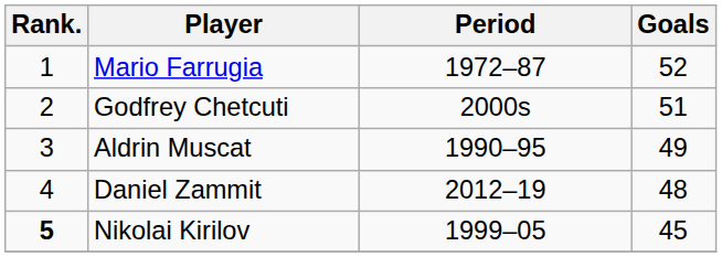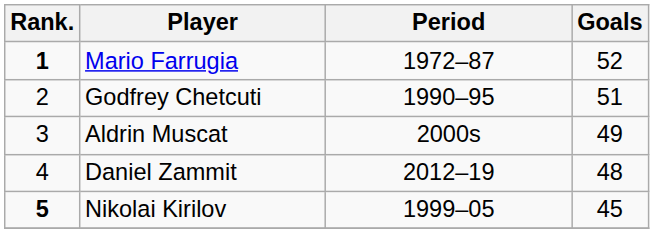 <table class="wikitable sortable" style="text-align:center">
 <tr>
 <th style="width:40px;">Rank.</th>
 <th style="width:160px;">Player</th>
 <th style="width:160px;">Period</th>
 <th style="width:40px;">Goals</th>
 </tr>
 <tr>
-<td>1</td>
+<td><strong>1</strong></td>
 <td style="text-align:left;"> <a href='#'>Mario Farrugia</a></td>
 <td>1972–87</td>
 <td>52</td>
 </tr>
 <tr>
 <td>2</td>
 <td style="text-align:left;"> Godfrey Chetcuti</td>
-<td>2000s</td>
+<td>1990–95</td>
 <td>51</td>
 </tr>
 <tr>
 <td>3</td>
 <td style="text-align:left;"> Aldrin Muscat</td>
-<td>1990–95</td>
+<td>2000s</td>
 <td>49</td>
 </tr>
 <tr>
 <td>4</td>
 <td style="text-align:left;"> Daniel Zammit</td>
 <td>2012–19</td>
 <td>48</td>
 </tr>
 <tr>
 <td><strong>5</strong></td>
 <td style="text-align:left;"> Nikolai Kirilov</td>
 <td>1999–05</td>
 <td>45</td>
 </tr>
 <tr>
 </tr>
 </table>
